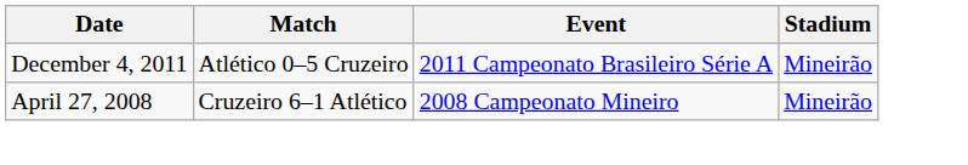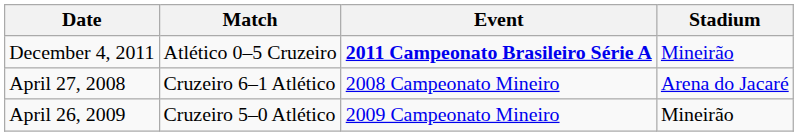 <table class="wikitable">
 <tr>
 <th>Date</th>
 <th>Match</th>
 <th>Event</th>
 <th>Stadium</th>
 </tr>
 <tr>
 <td>December 4, 2011</td>
 <td>Atlético 0–5 Cruzeiro</td>
-<td><a href='#'>2011 Campeonato Brasileiro Série A</a></td>
+<td><strong><a href='#'>2011 Campeonato Brasileiro Série A</a></strong></td>
 <td><a href='#'>Mineirão</a></td>
 </tr>
 <tr>
 <td>April 27, 2008</td>
 <td>Cruzeiro 6–1 Atlético</td>
 <td><a href='#'>2008 Campeonato Mineiro</a></td>
-<td><a href='#'>Mineirão</a></td>
+<td><a href='#'>Arena do Jacaré</a></td>
+</tr>
+<tr>
+<td>April 26, 2009</td>
+<td>Cruzeiro 5–0 Atlético</td>
+<td><a href='#'>2009 Campeonato Mineiro</a></td>
+<td>Mineirão</td>
 </tr>
 </table>
